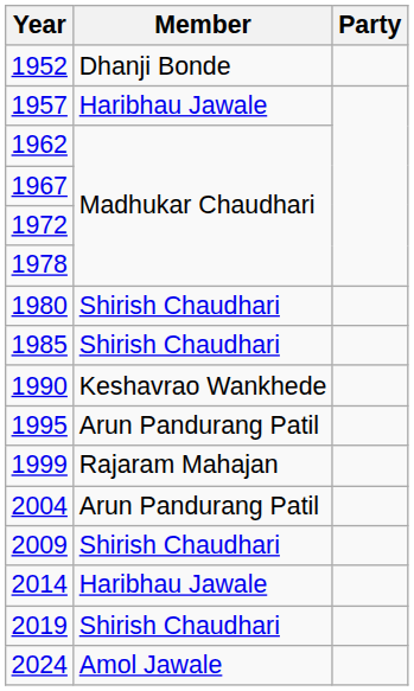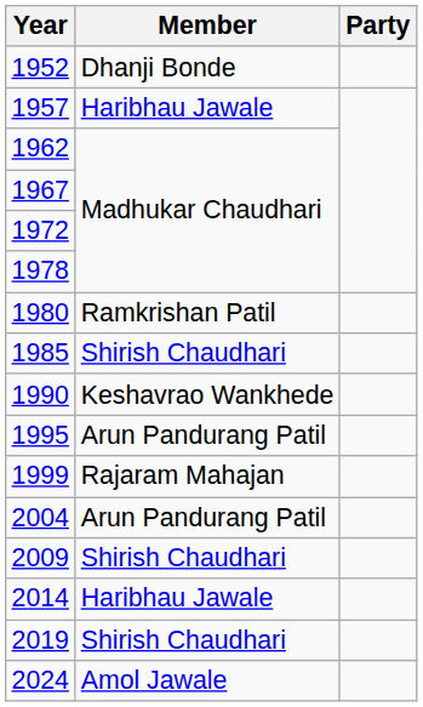 <table class="wikitable">
 <tr>
 <th>Year</th>
 <th>Member</th>
 <th colspan=2>Party</th>
 </tr>
 <tr>
 <td><a href='#'>1952</a></td>
 <td>Dhanji Bonde</td>
 <td></td>
 </tr>
 <tr>
 <td><a href='#'>1957</a></td>
 <td><a href='#'>Haribhau Jawale</a></td>
 </tr>
 <tr>
 <td><a href='#'>1962</a></td>
 <td rowspan="4">Madhukar Chaudhari</td>
 </tr>
 <tr>
 <td><a href='#'>1967</a></td>
 </tr>
 <tr>
 <td><a href='#'>1972</a></td>
 </tr>
 <tr>
 <td><a href='#'>1978</a></td>
 </tr>
 <tr>
 <td><a href='#'>1980</a></td>
-<td><a href='#'>Shirish Chaudhari</a></td>
+<td>Ramkrishan Patil</td>
 <td></td>
 </tr>
 <tr>
 <td><a href='#'>1985</a></td>
 <td><a href='#'>Shirish Chaudhari</a></td>
 <td></td>
 </tr>
 <tr>
 <td><a href='#'>1990</a></td>
 <td>Keshavrao Wankhede</td>
 <td></td>
 </tr>
 <tr>
 <td><a href='#'>1995</a></td>
 <td>Arun Pandurang Patil</td>
 <td></td>
 </tr>
 <tr>
 <td><a href='#'>1999</a></td>
 <td>Rajaram Mahajan</td>
 <td></td>
 </tr>
 <tr>
 <td><a href='#'>2004</a></td>
 <td>Arun Pandurang Patil</td>
 <td></td>
 </tr>
 <tr>
 <td><a href='#'>2009</a></td>
 <td><a href='#'>Shirish Chaudhari</a></td>
 <td></td>
 </tr>
 <tr>
 <td><a href='#'>2014</a></td>
 <td><a href='#'>Haribhau Jawale</a></td>
 <td></td>
 </tr>
 <tr>
 <td><a href='#'>2019</a></td>
 <td><a href='#'>Shirish Chaudhari</a></td>
 <td></td>
 </tr>
 <tr>
 <td><a href='#'>2024</a></td>
 <td><a href='#'>Amol Jawale</a></td>
 <td></td>
 </tr>
 </table>
